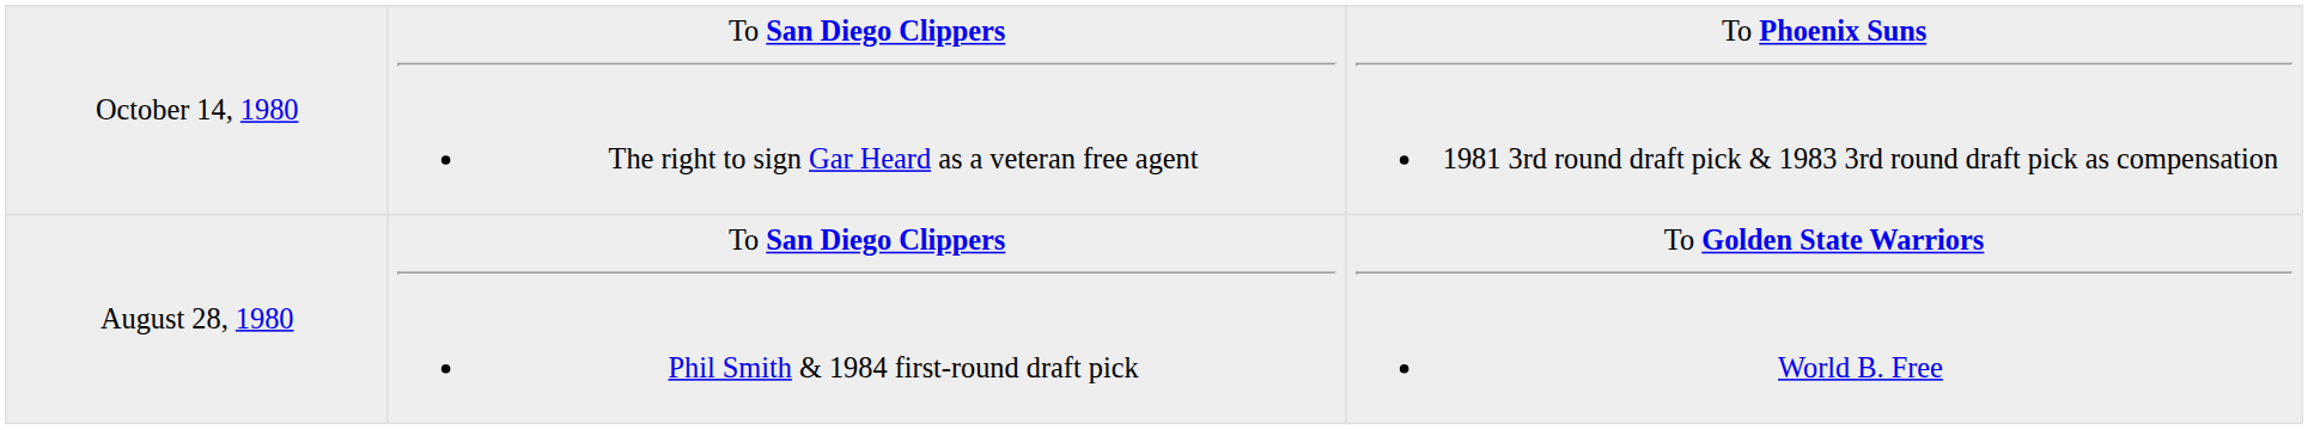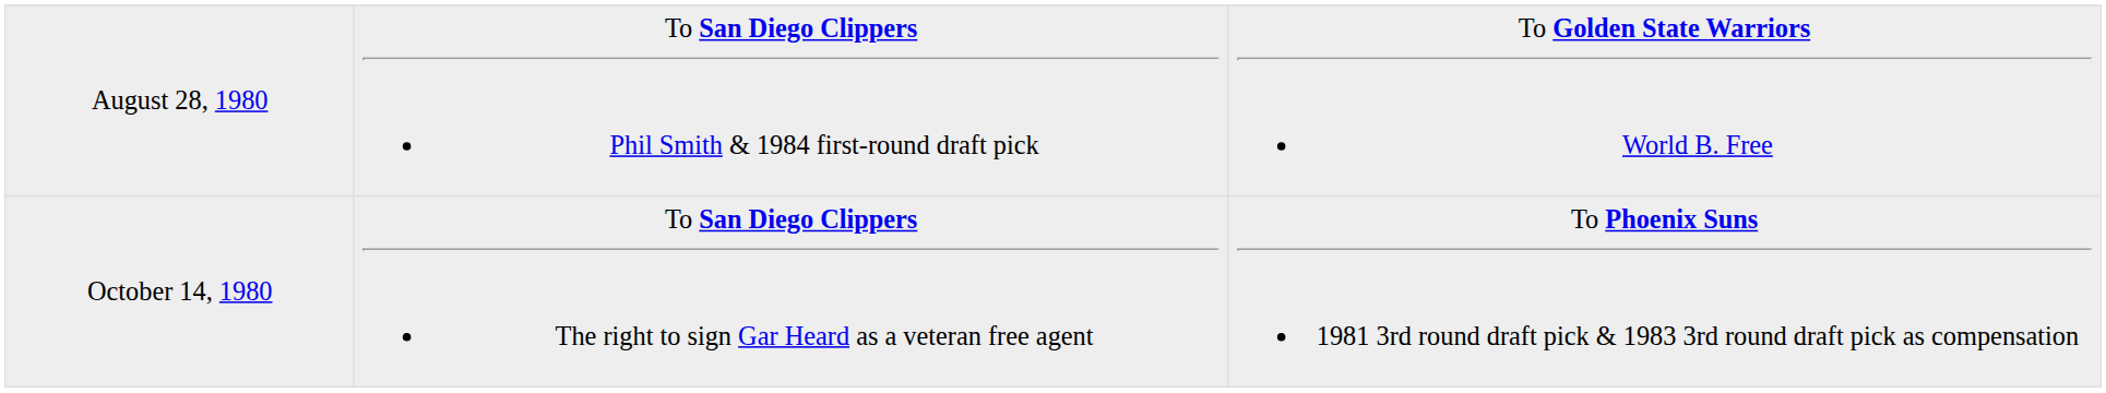 <table border=1 style="border-collapse:collapse; text-align: center; width: 100%" bordercolor="#DFDFDF"  cellpadding="5">
+<tr>
+</tr>
+<tr bgcolor="eeeeee">
+<td style="width:12%">August 28, <a href='#'>1980</a></td>
+<td style="width:30%" valign="top">To <strong><a href='#'>San Diego Clippers</a></strong><hr><br><ul><li><a href='#'>Phil Smith</a> & 1984 first-round draft pick</li></ul></td>
+<td style="width:30%" valign="top">To <strong><a href='#'>Golden State Warriors</a></strong><hr><br><ul><li><a href='#'>World B. Free</a></li></ul></td>
+</tr>
 <tr>
 </tr>
 <tr bgcolor="eeeeee">
 <td style="width:12%">October 14, <a href='#'>1980</a></td>
 <td style="width:30%" valign="top">To <strong><a href='#'>San Diego Clippers</a></strong><hr><br><ul><li>The right to sign <a href='#'>Gar Heard</a> as a veteran free agent</li></ul></td>
 <td style="width:30%" valign="top">To <strong><a href='#'>Phoenix Suns</a></strong><hr><br><ul><li>1981 3rd round draft pick & 1983 3rd round draft pick as compensation</li></ul></td>
 </tr>
-<tr>
-</tr>
-<tr bgcolor="eeeeee">
-<td style="width:12%">August 28, <a href='#'>1980</a></td>
-<td style="width:30%" valign="top">To <strong><a href='#'>San Diego Clippers</a></strong><hr><br><ul><li><a href='#'>Phil Smith</a> & 1984 first-round draft pick</li></ul></td>
-<td style="width:30%" valign="top">To <strong><a href='#'>Golden State Warriors</a></strong><hr><br><ul><li><a href='#'>World B. Free</a></li></ul></td>
-</tr>
 </table>
